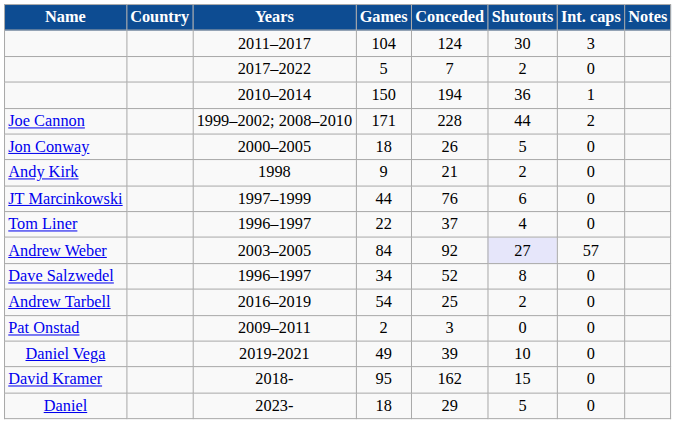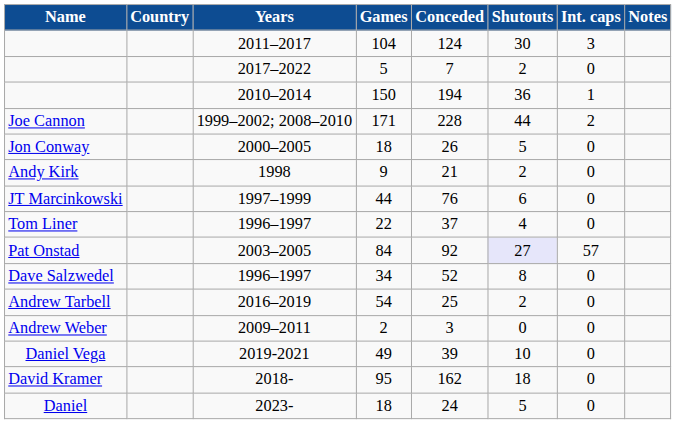 <table class="wikitable sortable" style="text-align:center;">
 <tr>
 <th style="background-color:#0D4C92; color:#ffffff;" scope="col">Name</th>
 <th style="background-color:#0D4C92; color:#ffffff;" scope="col">Country</th>
 <th style="background-color:#0D4C92; color:#ffffff;" scope="col">Years</th>
 <th style="background-color:#0D4C92; color:#ffffff;" scope="col">Games</th>
 <th style="background-color:#0D4C92; color:#ffffff;" scope="col">Conceded</th>
 <th style="background-color:#0D4C92; color:#ffffff;" scope="col">Shutouts</th>
 <th style="background-color:#0D4C92; color:#ffffff;" scope="col">Int. caps</th>
 <th style="background-color:#0D4C92; color:#ffffff;" scope="col" class="unsortable">Notes</th>
 </tr>
 <tr>
 <td align="left"></td>
 <td align="left"></td>
 <td>2011–2017</td>
 <td>104</td>
 <td>124</td>
 <td>30</td>
 <td>3</td>
 <td></td>
 </tr>
 <tr>
 <td align="left"></td>
 <td align="left"></td>
 <td>2017–2022</td>
 <td>5</td>
 <td>7</td>
 <td>2</td>
 <td>0</td>
 <td></td>
 </tr>
 <tr>
 <td align="left"></td>
 <td align="left"></td>
 <td>2010–2014</td>
 <td>150</td>
 <td>194</td>
 <td>36</td>
 <td>1</td>
 <td></td>
 </tr>
 <tr>
 <td align="left"><a href='#'>Joe Cannon</a></td>
 <td align="left"></td>
 <td>1999–2002; 2008–2010</td>
 <td>171</td>
 <td>228</td>
 <td>44</td>
 <td>2</td>
 <td></td>
 </tr>
 <tr>
 <td align="left"><a href='#'>Jon Conway</a></td>
 <td align="left"></td>
 <td>2000–2005</td>
 <td>18</td>
 <td>26</td>
 <td>5</td>
 <td>0</td>
 <td></td>
 </tr>
 <tr>
 <td align="left"><a href='#'>Andy Kirk</a></td>
 <td align="left"></td>
 <td>1998</td>
 <td>9</td>
 <td>21</td>
 <td>2</td>
 <td>0</td>
 <td></td>
 </tr>
 <tr>
 <td><a href='#'>JT Marcinkowski</a></td>
 <td align="left"></td>
 <td>1997–1999</td>
 <td>44</td>
 <td>76</td>
 <td>6</td>
 <td>0</td>
 <td></td>
 </tr>
 <tr>
 <td align="left"><a href='#'>Tom Liner</a></td>
 <td align="left"></td>
 <td>1996–1997</td>
 <td>22</td>
 <td>37</td>
 <td>4</td>
 <td>0</td>
 <td></td>
 </tr>
 <tr>
-<td align="left"><a href='#'>Andrew Weber</a></td>
+<td align="left"><a href='#'>Pat Onstad</a></td>
 <td align="left"></td>
 <td>2003–2005</td>
 <td>84</td>
 <td>92</td>
 <td style="background: lavender;">27</td>
 <td>57</td>
 <td></td>
 </tr>
 <tr>
 <td align="left"><a href='#'>Dave Salzwedel</a></td>
 <td align="left"></td>
 <td>1996–1997</td>
 <td>34</td>
 <td>52</td>
 <td>8</td>
 <td>0</td>
 <td></td>
 </tr>
 <tr>
 <td align="left"><a href='#'>Andrew Tarbell</a></td>
 <td align="left"></td>
 <td>2016–2019</td>
 <td>54</td>
 <td>25</td>
 <td>2</td>
 <td>0</td>
 <td></td>
 </tr>
 <tr>
-<td align="left"><a href='#'>Pat Onstad</a></td>
+<td align="left"><a href='#'>Andrew Weber</a></td>
 <td align="left"></td>
 <td>2009–2011</td>
 <td>2</td>
 <td>3</td>
 <td>0</td>
 <td>0</td>
 <td></td>
 </tr>
 <tr>
 <td><a href='#'>Daniel Vega</a></td>
 <td></td>
 <td>2019-2021</td>
 <td>49</td>
 <td>39</td>
 <td>10</td>
 <td>0</td>
 <td></td>
 </tr>
 <tr>
 <td align="left"><a href='#'>David Kramer</a></td>
 <td></td>
 <td>2018-</td>
 <td>95</td>
 <td>162</td>
-<td>15</td>
+<td>18</td>
 <td>0</td>
 <td></td>
 </tr>
 <tr>
 <td><a href='#'>Daniel</a></td>
 <td></td>
 <td>2023-</td>
 <td>18</td>
-<td>29</td>
+<td>24</td>
 <td>5</td>
 <td>0</td>
 <td></td>
 </tr>
 </table>
